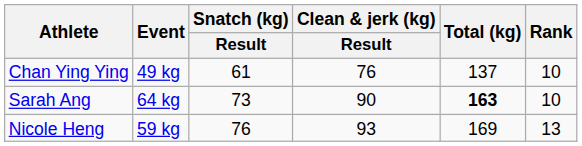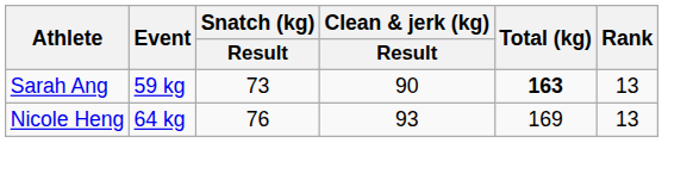 <table class="wikitable" style="font-size:90%">
 <tr>
 <th rowspan=2>Athlete</th>
 <th rowspan=2>Event</th>
 <th colspan="1">Snatch (kg)</th>
 <th colspan="1">Clean & jerk (kg)</th>
 <th rowspan="2">Total (kg)</th>
 <th rowspan="2">Rank</th>
 </tr>
 <tr style="font-size:95%">
 <th>Result</th>
 <th>Result</th>
 </tr>
 <tr align=center>
-<td align=left><a href='#'>Chan Ying Ying</a></td>
-<td align=left><a href='#'>49 kg</a></td>
-<td>61</td>
-<td>76</td>
-<td>137</td>
-<td>10</td>
-</tr>
-<tr align=center>
 <td align=left><a href='#'>Sarah Ang</a></td>
-<td align=left><a href='#'>64 kg</a></td>
+<td align=left><a href='#'>59 kg</a></td>
 <td>73</td>
 <td>90</td>
 <td><strong>163</strong></td>
-<td>10</td>
+<td>13</td>
 </tr>
 <tr align=center>
 <td align=left><a href='#'>Nicole Heng</a></td>
-<td align=left><a href='#'>59 kg</a></td>
+<td align=left><a href='#'>64 kg</a></td>
 <td>76</td>
 <td>93</td>
 <td>169</td>
 <td>13</td>
 </tr>
 </table>
